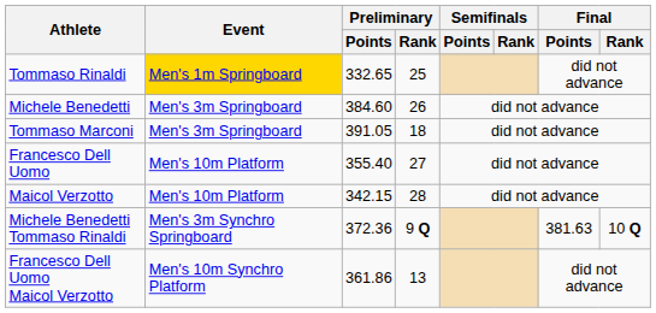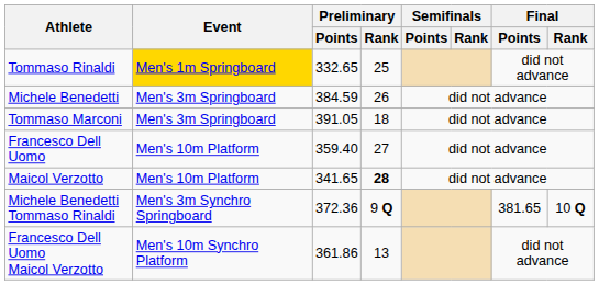 <table class=wikitable style="font-size:90%">
 <tr>
 <th rowspan="2">Athlete</th>
 <th rowspan="2">Event</th>
 <th colspan="2">Preliminary</th>
 <th colspan="2">Semifinals</th>
 <th colspan="2">Final</th>
 </tr>
 <tr>
 <th>Points</th>
 <th>Rank</th>
 <th>Points</th>
 <th>Rank</th>
 <th>Points</th>
 <th>Rank</th>
 </tr>
 <tr>
 <td rowspan="1"><a href='#'>Tommaso Rinaldi</a></td>
 <td style="background: gold;"><a href='#'>Men's 1m Springboard</a></td>
 <td align=center>332.65</td>
 <td align=center>25</td>
 <td colspan= 2 bgcolor="wheat"></td>
 <td align=center colspan=2>did not advance</td>
 </tr>
 <tr>
 <td rowspan="1"><a href='#'>Michele Benedetti</a></td>
 <td><a href='#'>Men's 3m Springboard</a></td>
-<td align=center>384.60</td>
+<td align=center>384.59</td>
 <td align=center>26</td>
 <td align=center colspan=4>did not advance</td>
 </tr>
 <tr>
 <td rowspan="1"><a href='#'>Tommaso Marconi</a></td>
 <td><a href='#'>Men's 3m Springboard</a></td>
 <td align=center>391.05</td>
 <td align=center>18</td>
 <td align=center colspan=4>did not advance</td>
 </tr>
 <tr>
 <td rowspan="1"><a href='#'>Francesco Dell Uomo</a></td>
 <td><a href='#'>Men's 10m Platform</a></td>
-<td align=center>355.40</td>
+<td align=center>359.40</td>
 <td align=center>27</td>
 <td align=center colspan=4>did not advance</td>
 </tr>
 <tr>
 <td rowspan="1"><a href='#'>Maicol Verzotto</a></td>
 <td><a href='#'>Men's 10m Platform</a></td>
-<td align=center>342.15</td>
-<td align=center>28</td>
+<td align=center>341.65</td>
+<td align=center><strong>28</strong></td>
 <td align=center colspan=4>did not advance</td>
 </tr>
 <tr>
 <td rowspan="1"><a href='#'>Michele Benedetti</a><br><a href='#'>Tommaso Rinaldi</a></td>
 <td><a href='#'>Men's 3m Synchro Springboard</a></td>
 <td align=center>372.36</td>
 <td align=center>9 <strong>Q</strong></td>
 <td colspan= 2 bgcolor="wheat"></td>
-<td align=center>381.63</td>
+<td align=center>381.65</td>
 <td align=center>10 <strong>Q</strong></td>
 </tr>
 <tr>
 <td rowspan="1"><a href='#'>Francesco Dell Uomo</a><br><a href='#'>Maicol Verzotto</a></td>
 <td><a href='#'>Men's 10m Synchro Platform</a></td>
 <td align=center>361.86</td>
 <td align=center>13</td>
 <td colspan= 2 bgcolor="wheat"></td>
 <td align=center colspan=2>did not advance</td>
 </tr>
 </table>
